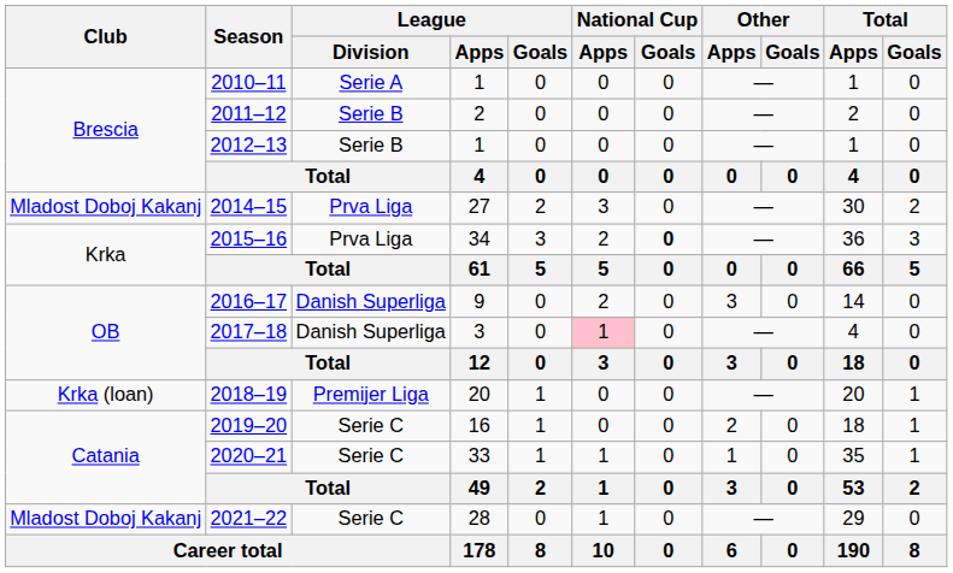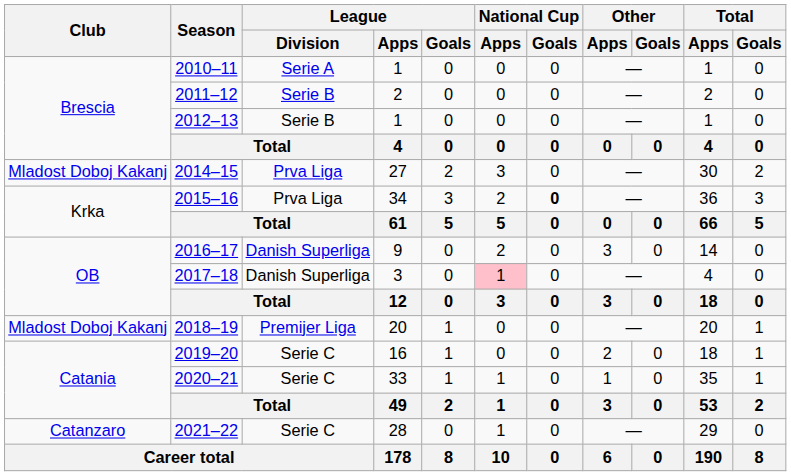 <table class="wikitable" style="text-align:center">
 <tr>
 <th rowspan="2">Club</th>
 <th rowspan="2">Season</th>
 <th colspan="3">League</th>
 <th colspan="2">National Cup</th>
 <th colspan="2">Other</th>
 <th colspan="2">Total</th>
 </tr>
 <tr>
 <th>Division</th>
 <th>Apps</th>
 <th>Goals</th>
 <th>Apps</th>
 <th>Goals</th>
 <th>Apps</th>
 <th>Goals</th>
 <th>Apps</th>
 <th>Goals</th>
 </tr>
 <tr>
 <td rowspan="4"><a href='#'>Brescia</a></td>
 <td><a href='#'>2010–11</a></td>
 <td><a href='#'>Serie A</a></td>
 <td>1</td>
 <td>0</td>
 <td>0</td>
 <td>0</td>
 <td colspan="2">—</td>
 <td>1</td>
 <td>0</td>
 </tr>
 <tr>
 <td><a href='#'>2011–12</a></td>
 <td><a href='#'>Serie B</a></td>
 <td>2</td>
 <td>0</td>
 <td>0</td>
 <td>0</td>
 <td colspan="2">—</td>
 <td>2</td>
 <td>0</td>
 </tr>
 <tr>
 <td><a href='#'>2012–13</a></td>
 <td>Serie B</td>
 <td>1</td>
 <td>0</td>
 <td>0</td>
 <td>0</td>
 <td colspan="2">—</td>
 <td>1</td>
 <td>0</td>
 </tr>
 <tr>
 <th colspan="2">Total</th>
 <th>4</th>
 <th>0</th>
 <th>0</th>
 <th>0</th>
 <th>0</th>
 <th>0</th>
 <th>4</th>
 <th>0</th>
 </tr>
 <tr>
 <td><a href='#'>Mladost Doboj Kakanj</a></td>
 <td><a href='#'>2014–15</a></td>
 <td><a href='#'>Prva Liga</a></td>
 <td>27</td>
 <td>2</td>
 <td>3</td>
 <td>0</td>
 <td colspan="2">—</td>
 <td>30</td>
 <td>2</td>
 </tr>
 <tr>
 <td rowspan="2">Krka</td>
 <td><a href='#'>2015–16</a></td>
 <td>Prva Liga</td>
 <td>34</td>
 <td>3</td>
 <td>2</td>
 <td><strong>0</strong></td>
 <td colspan="2">—</td>
 <td>36</td>
 <td>3</td>
 </tr>
 <tr>
 <th colspan="2">Total</th>
 <th>61</th>
 <th>5</th>
 <th>5</th>
 <th>0</th>
 <th>0</th>
 <th>0</th>
 <th>66</th>
 <th>5</th>
 </tr>
 <tr>
 <td rowspan="3"><a href='#'>OB</a></td>
 <td><a href='#'>2016–17</a></td>
 <td><a href='#'>Danish Superliga</a></td>
 <td>9</td>
 <td>0</td>
 <td>2</td>
 <td>0</td>
 <td>3</td>
 <td>0</td>
 <td>14</td>
 <td>0</td>
 </tr>
 <tr>
 <td><a href='#'>2017–18</a></td>
 <td>Danish Superliga</td>
 <td>3</td>
 <td>0</td>
 <td style="background: pink;">1</td>
 <td>0</td>
 <td colspan="2">—</td>
 <td>4</td>
 <td>0</td>
 </tr>
 <tr>
 <th colspan="2">Total</th>
 <th>12</th>
 <th>0</th>
 <th>3</th>
 <th>0</th>
 <th>3</th>
 <th>0</th>
 <th>18</th>
 <th>0</th>
 </tr>
 <tr>
-<td><a href='#'>Krka</a> (loan)</td>
+<td><a href='#'>Mladost Doboj Kakanj</a></td>
 <td><a href='#'>2018–19</a></td>
 <td><a href='#'>Premijer Liga</a></td>
 <td>20</td>
 <td>1</td>
 <td>0</td>
 <td>0</td>
 <td colspan="2">—</td>
 <td>20</td>
 <td>1</td>
 </tr>
 <tr>
 <td rowspan="3"><a href='#'>Catania</a></td>
 <td><a href='#'>2019–20</a></td>
 <td>Serie C</td>
 <td>16</td>
 <td>1</td>
 <td>0</td>
 <td>0</td>
 <td>2</td>
 <td>0</td>
 <td>18</td>
 <td>1</td>
 </tr>
 <tr>
 <td><a href='#'>2020–21</a></td>
 <td>Serie C</td>
 <td>33</td>
 <td>1</td>
 <td>1</td>
 <td>0</td>
 <td>1</td>
 <td>0</td>
 <td>35</td>
 <td>1</td>
 </tr>
 <tr>
 <th colspan="2">Total</th>
 <th>49</th>
 <th>2</th>
 <th>1</th>
 <th>0</th>
 <th>3</th>
 <th>0</th>
 <th>53</th>
 <th>2</th>
 </tr>
 <tr>
-<td><a href='#'>Mladost Doboj Kakanj</a></td>
+<td><a href='#'>Catanzaro</a></td>
 <td><a href='#'>2021–22</a></td>
 <td>Serie C</td>
 <td>28</td>
 <td>0</td>
 <td>1</td>
 <td>0</td>
 <td colspan="2">—</td>
 <td>29</td>
 <td>0</td>
 </tr>
 <tr>
 <th colspan="3">Career total</th>
 <th>178</th>
 <th>8</th>
 <th>10</th>
 <th>0</th>
 <th>6</th>
 <th>0</th>
 <th>190</th>
 <th>8</th>
 </tr>
 </table>
